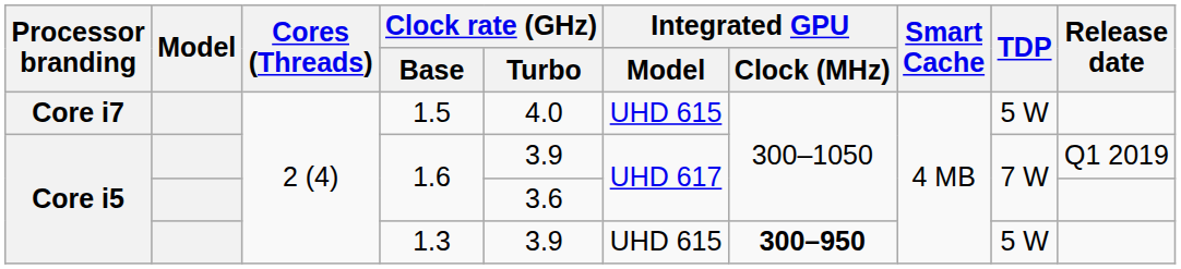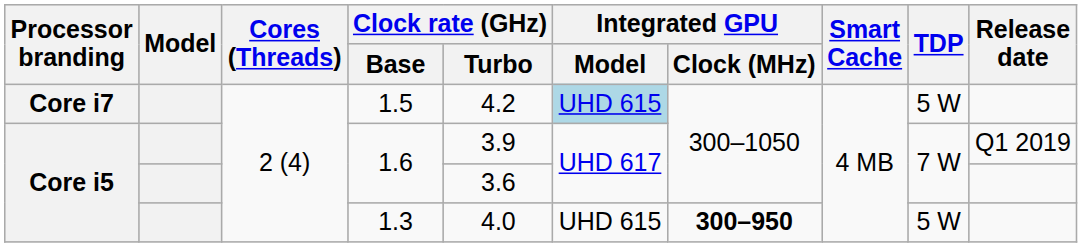 <table class="wikitable sortable nowrap" style="text-align: center;">
 <tr>
 <th class="unsortable" rowspan="2">Processor<br>branding</th>
 <th rowspan="2">Model</th>
 <th class="unsortable" rowspan="2"><a href='#'>Cores</a><br>(<a href='#'>Threads</a>)</th>
 <th colspan="2"><a href='#'>Clock rate</a> (GHz)</th>
 <th colspan="2">Integrated <a href='#'>GPU</a></th>
 <th class="unsortable" rowspan="2"><a href='#'>Smart<br>Cache</a></th>
 <th rowspan="2"><a href='#'>TDP</a></th>
 <th rowspan="2">Release<br>date</th>
 </tr>
 <tr>
 <th class="unsortable">Base</th>
 <th class="unsortable">Turbo</th>
 <th class="unsortable">Model</th>
 <th class="unsortable">Clock (MHz)</th>
 </tr>
 <tr>
 <th rowspan=1>Core i7</th>
 <th style="text-align:left;" data-sort-value="sku4"></th>
 <td rowspan=4>2 (4)</td>
 <td>1.5</td>
-<td>4.0</td>
-<td><a href='#'>UHD 615</a></td>
+<td>4.2</td>
+<td style="background: lightblue;"><a href='#'>UHD 615</a></td>
 <td rowspan=3>300–1050</td>
 <td rowspan=4>4 MB</td>
 <td>5 W</td>
 <td></td>
 </tr>
 <tr>
 <th rowspan=3>Core i5</th>
 <th style="text-align:left;" data-sort-value="sku3"></th>
 <td rowspan=2>1.6</td>
 <td>3.9</td>
 <td rowspan=2><a href='#'>UHD 617</a></td>
 <td rowspan=2>7 W</td>
 <td>Q1 2019</td>
 </tr>
 <tr>
 <th style="text-align:left;" data-sort-value="sku2"></th>
 <td>3.6</td>
 <td></td>
 </tr>
 <tr>
 <th style="text-align:left;" data-sort-value="sku1"></th>
 <td>1.3</td>
-<td>3.9</td>
+<td>4.0</td>
 <td>UHD 615</td>
 <td><strong>300–950</strong></td>
 <td>5 W</td>
 <td></td>
 </tr>
 </table>
